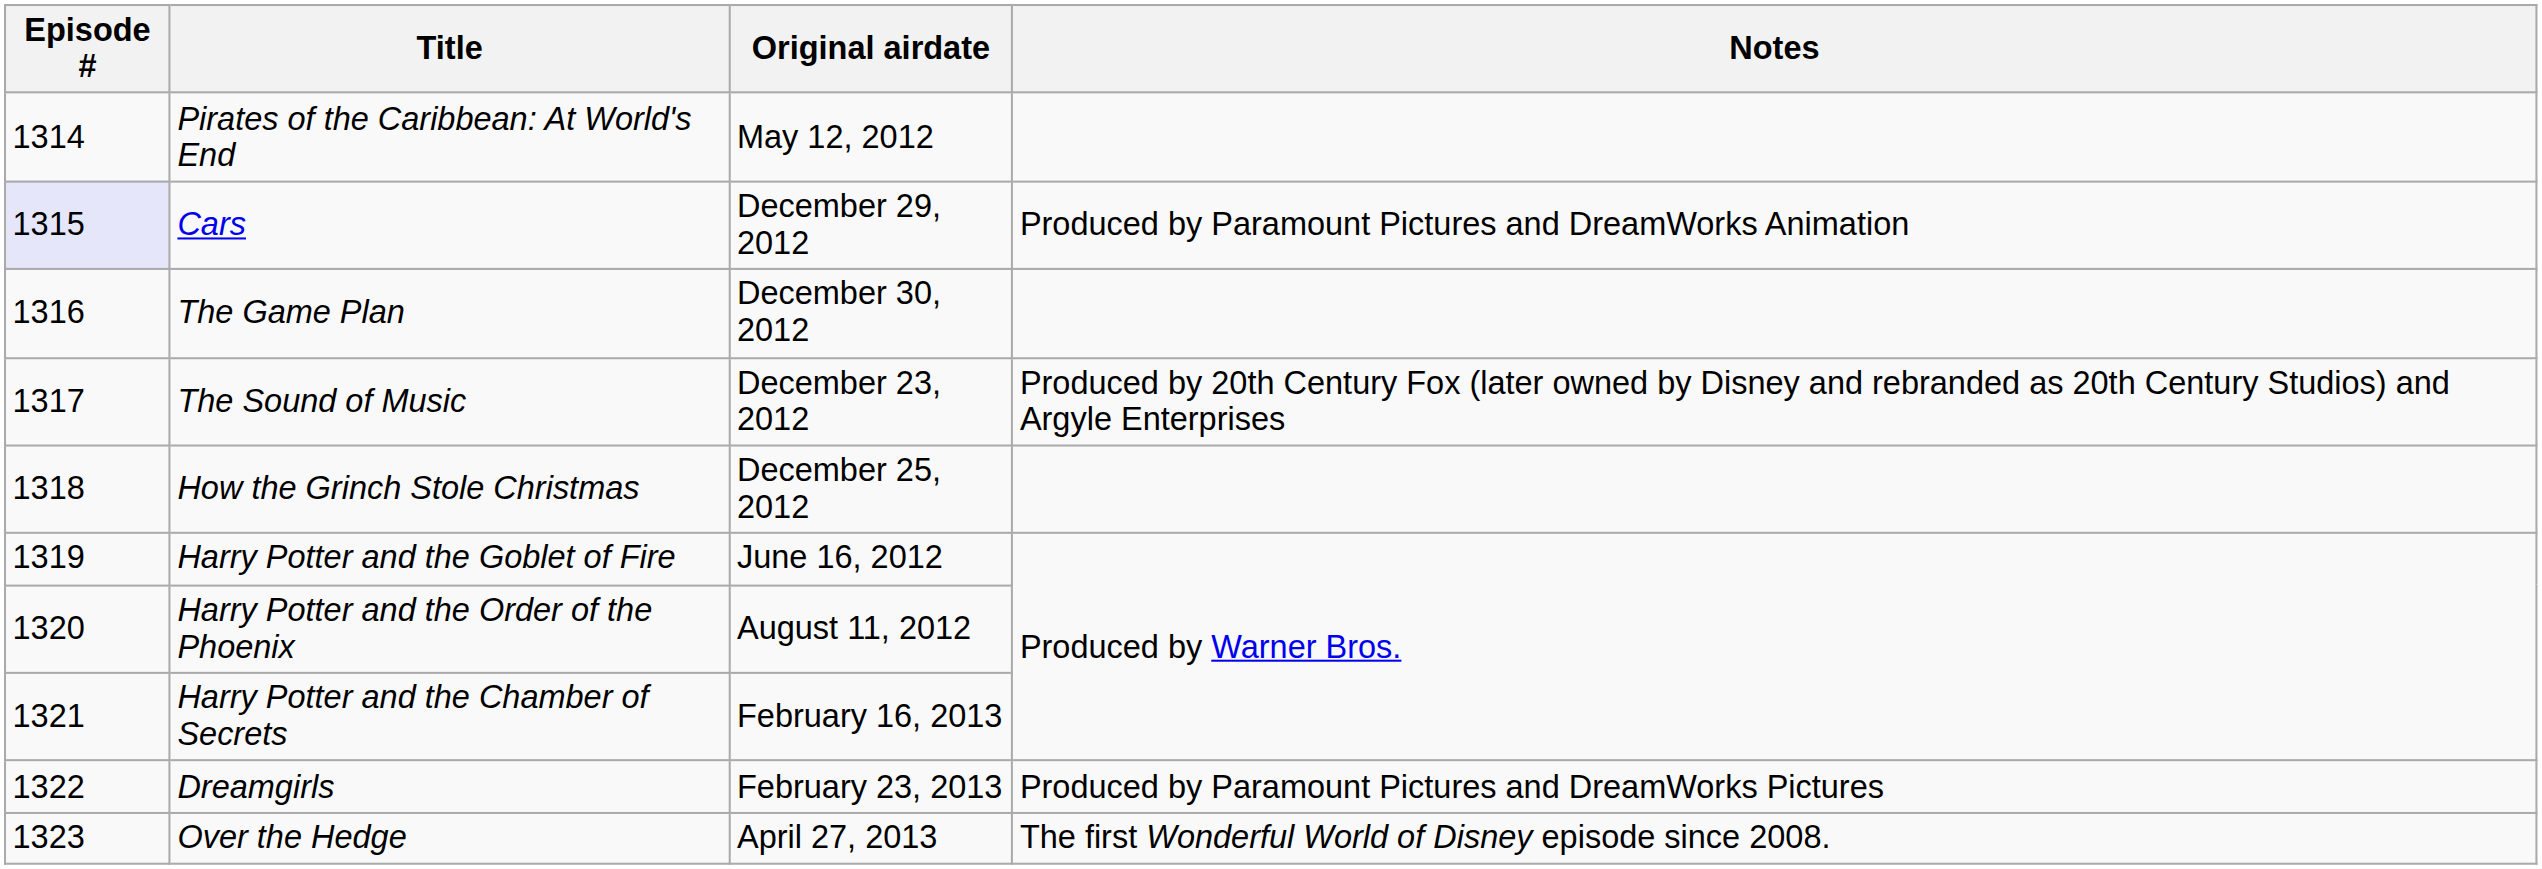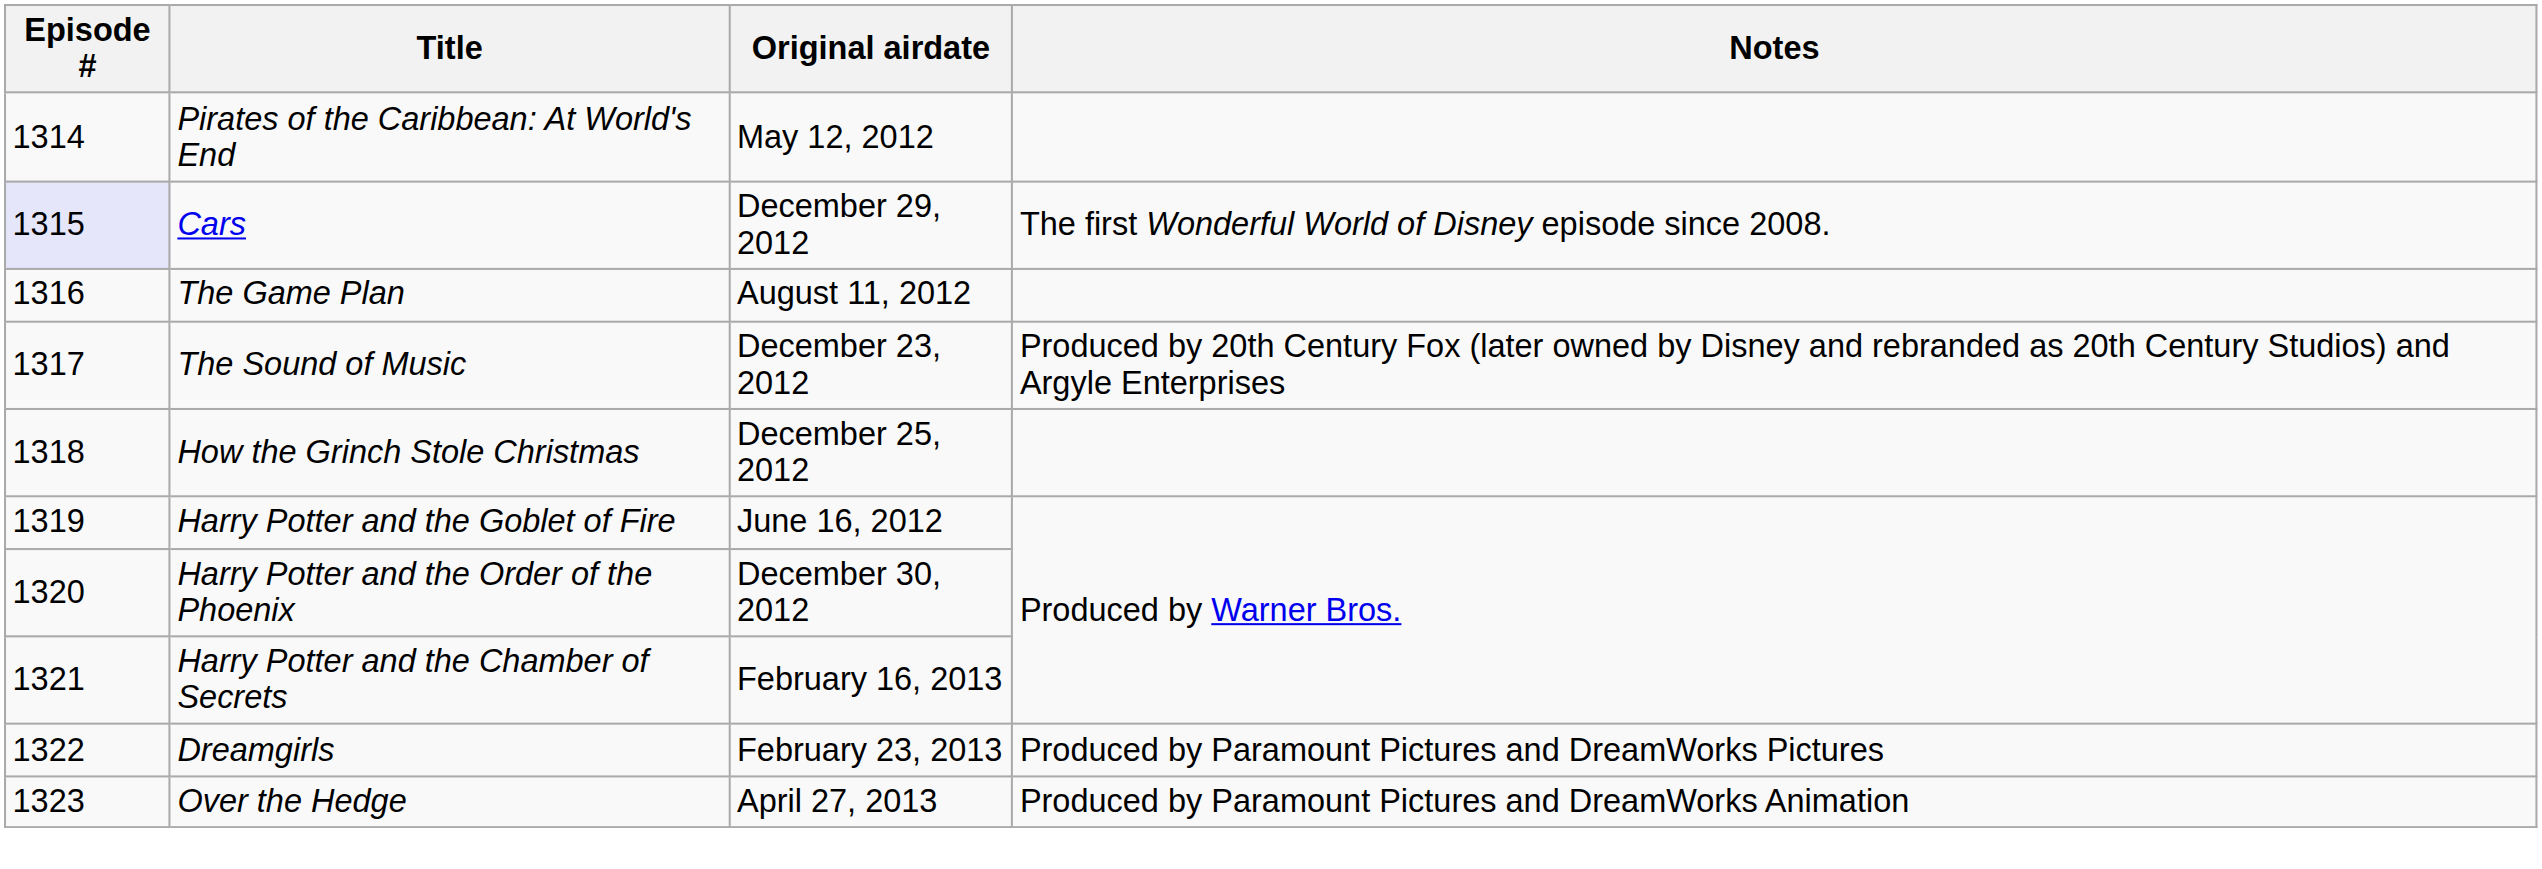 <table class="wikitable sortable">
 <tr>
 <th>Episode #</th>
 <th>Title</th>
 <th>Original airdate</th>
 <th>Notes</th>
 </tr>
 <tr>
 <td>1314</td>
 <td><em>Pirates of the Caribbean: At World's End</em></td>
 <td>May 12, 2012</td>
 <td></td>
 </tr>
 <tr>
 <td style="background: lavender;">1315</td>
 <td><em><a href='#'>Cars</a></em></td>
 <td>December 29, 2012</td>
-<td>Produced by Paramount Pictures and DreamWorks Animation</td>
+<td>The first <em>Wonderful World of Disney</em> episode since 2008.</td>
 </tr>
 <tr>
 <td>1316</td>
 <td><em>The Game Plan</em></td>
-<td>December 30, 2012</td>
+<td>August 11, 2012</td>
 <td></td>
 </tr>
 <tr>
 <td>1317</td>
 <td><em>The Sound of Music</em></td>
 <td>December 23, 2012</td>
 <td>Produced by 20th Century Fox (later owned by Disney and rebranded as 20th Century Studios) and Argyle Enterprises</td>
 </tr>
 <tr>
 <td>1318</td>
 <td><em>How the Grinch Stole Christmas</em></td>
 <td>December 25, 2012</td>
 <td></td>
 </tr>
 <tr>
 <td>1319</td>
 <td><em>Harry Potter and the Goblet of Fire</em></td>
 <td>June 16, 2012</td>
 <td rowspan="3">Produced by <a href='#'>Warner Bros.</a></td>
 </tr>
 <tr>
 <td>1320</td>
 <td><em>Harry Potter and the Order of the Phoenix</em></td>
-<td>August 11, 2012</td>
+<td>December 30, 2012</td>
 </tr>
 <tr>
 <td>1321</td>
 <td><em>Harry Potter and the Chamber of Secrets</em></td>
 <td>February 16, 2013</td>
 </tr>
 <tr>
 <td>1322</td>
 <td><em>Dreamgirls</em></td>
 <td>February 23, 2013</td>
 <td>Produced by Paramount Pictures and DreamWorks Pictures</td>
 </tr>
 <tr>
 <td>1323</td>
 <td><em>Over the Hedge</em></td>
 <td>April 27, 2013</td>
-<td>The first <em>Wonderful World of Disney</em> episode since 2008.</td>
+<td>Produced by Paramount Pictures and DreamWorks Animation</td>
 </tr>
 </table>
